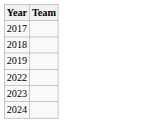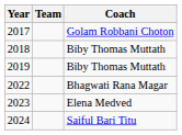 <table class="wikitable">
 <tr>
 <th>Year</th>
 <th>Team</th>
+<th>Coach</th>
 </tr>
 <tr>
 <td>2017</td>
 <td></td>
+<td> <a href='#'>Golam Robbani Choton</a></td>
 </tr>
 <tr>
 <td>2018</td>
 <td></td>
+<td> Biby Thomas Muttath</td>
 </tr>
 <tr>
 <td>2019</td>
 <td></td>
+<td> Biby Thomas Muttath</td>
 </tr>
 <tr>
 <td>2022</td>
 <td></td>
+<td> Bhagwati Rana Magar</td>
 </tr>
 <tr>
 <td>2023</td>
 <td></td>
+<td> Elena Medved</td>
 </tr>
 <tr>
 <td>2024</td>
 <td></td>
+<td> <a href='#'>Saiful Bari Titu</a></td>
 </tr>
 </table>
